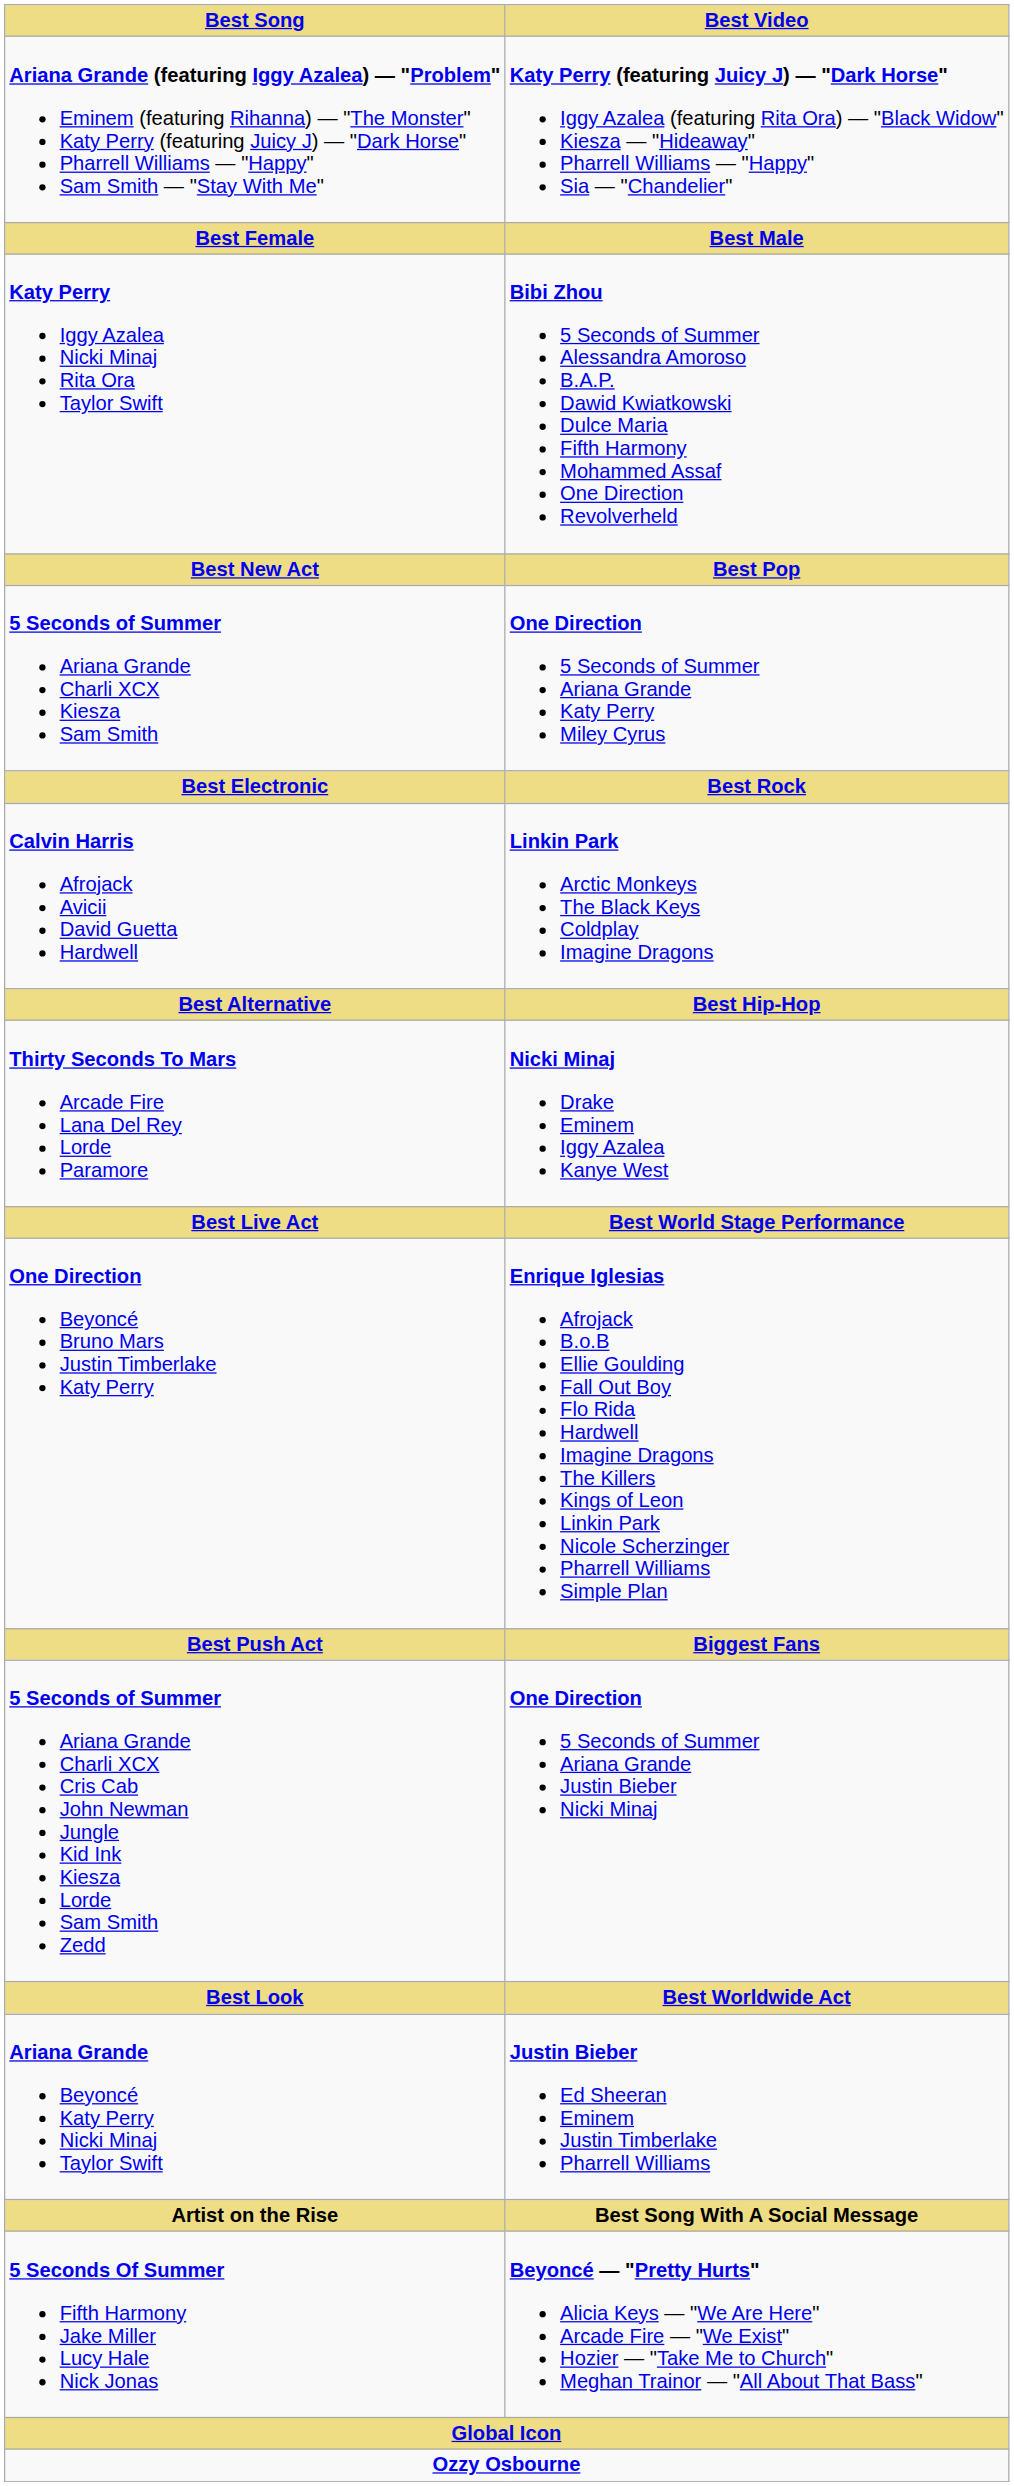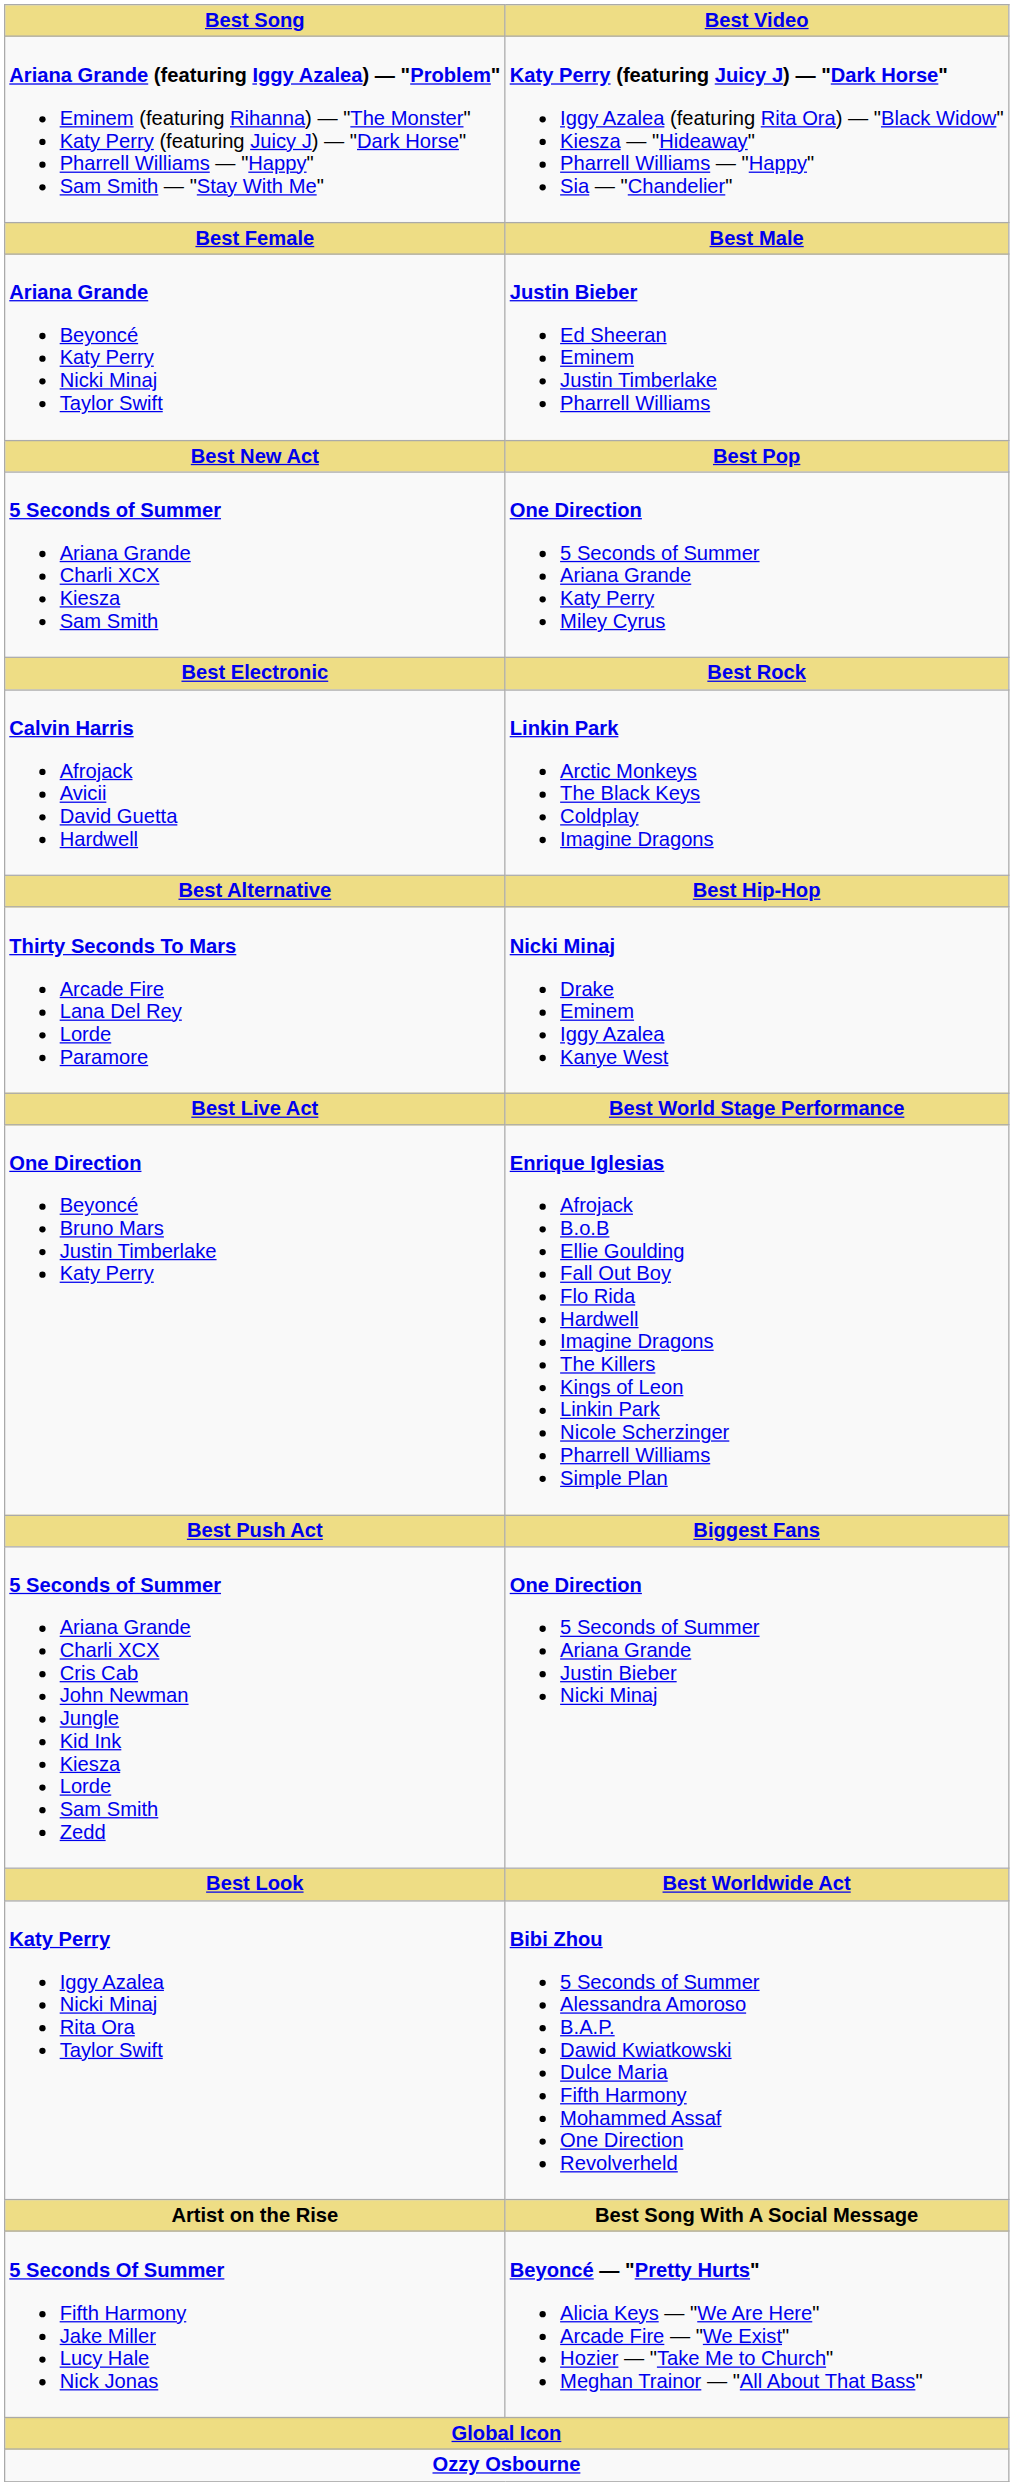 <table class=wikitable style="width=100%">
 <tr>
 <th style="background:#EEDD85; width=50%"><a href='#'>Best Song</a></th>
 <th style="background:#EEDD85; width=50%"><a href='#'>Best Video</a></th>
 </tr>
 <tr>
 <td valign="top"><br><strong><a href='#'>Ariana Grande</a> (featuring <a href='#'>Iggy Azalea</a>) — "<a href='#'>Problem</a>"</strong><ul><li><a href='#'>Eminem</a> (featuring <a href='#'>Rihanna</a>) — "<a href='#'>The Monster</a>"</li><li><a href='#'>Katy Perry</a> (featuring <a href='#'>Juicy J</a>) — "<a href='#'>Dark Horse</a>"</li><li><a href='#'>Pharrell Williams</a> — "<a href='#'>Happy</a>"</li><li><a href='#'>Sam Smith</a> — "<a href='#'>Stay With Me</a>"</li></ul></td>
 <td valign="top"><br><strong><a href='#'>Katy Perry</a> (featuring <a href='#'>Juicy J</a>) — "<a href='#'>Dark Horse</a>"</strong><ul><li><a href='#'>Iggy Azalea</a> (featuring <a href='#'>Rita Ora</a>) — "<a href='#'>Black Widow</a>"</li><li><a href='#'>Kiesza</a> — "<a href='#'>Hideaway</a>"</li><li><a href='#'>Pharrell Williams</a> — "<a href='#'>Happy</a>"</li><li><a href='#'>Sia</a> — "<a href='#'>Chandelier</a>"</li></ul></td>
 </tr>
 <tr>
 <th style="background:#EEDD85; width=50%"><a href='#'>Best Female</a></th>
 <th style="background:#EEDD85; width=50%"><a href='#'>Best Male</a></th>
 </tr>
 <tr>
-<td valign="top"><br><strong><a href='#'>Katy Perry</a></strong><ul><li><a href='#'>Iggy Azalea</a></li><li><a href='#'>Nicki Minaj</a></li><li><a href='#'>Rita Ora</a></li><li><a href='#'>Taylor Swift</a></li></ul></td>
-<td valign="top"><br><strong><a href='#'>Bibi Zhou</a></strong><ul><li><a href='#'>5 Seconds of Summer</a></li><li><a href='#'>Alessandra Amoroso</a></li><li><a href='#'>B.A.P.</a></li><li><a href='#'>Dawid Kwiatkowski</a></li><li><a href='#'>Dulce Maria</a></li><li><a href='#'>Fifth Harmony</a></li><li><a href='#'>Mohammed Assaf</a></li><li><a href='#'>One Direction</a></li><li><a href='#'>Revolverheld</a></li></ul></td>
+<td valign="top"><br><strong><a href='#'>Ariana Grande</a></strong><ul><li><a href='#'>Beyoncé</a></li><li><a href='#'>Katy Perry</a></li><li><a href='#'>Nicki Minaj</a></li><li><a href='#'>Taylor Swift</a></li></ul></td>
+<td valign="top"><br><strong><a href='#'>Justin Bieber</a></strong><ul><li><a href='#'>Ed Sheeran</a></li><li><a href='#'>Eminem</a></li><li><a href='#'>Justin Timberlake</a></li><li><a href='#'>Pharrell Williams</a></li></ul></td>
 </tr>
 <tr>
 <th style="background:#EEDD85; width=50%"><a href='#'>Best New Act</a></th>
 <th style="background:#EEDD85; width=50%"><a href='#'>Best Pop</a></th>
 </tr>
 <tr>
 <td valign="top"><br><strong><a href='#'>5 Seconds of Summer</a></strong><ul><li><a href='#'>Ariana Grande</a></li><li><a href='#'>Charli XCX</a></li><li><a href='#'>Kiesza</a></li><li><a href='#'>Sam Smith</a></li></ul></td>
 <td valign="top"><br><strong><a href='#'>One Direction</a></strong><ul><li><a href='#'>5 Seconds of Summer</a></li><li><a href='#'>Ariana Grande</a></li><li><a href='#'>Katy Perry</a></li><li><a href='#'>Miley Cyrus</a></li></ul></td>
 </tr>
 <tr>
 <th style="background:#EEDD85; width=50%"><a href='#'>Best Electronic</a></th>
 <th style="background:#EEDD85; width=50%"><a href='#'>Best Rock</a></th>
 </tr>
 <tr>
 <td valign="top"><br><strong><a href='#'>Calvin Harris</a></strong><ul><li><a href='#'>Afrojack</a></li><li><a href='#'>Avicii</a></li><li><a href='#'>David Guetta</a></li><li><a href='#'>Hardwell</a></li></ul></td>
 <td valign="top"><br><strong><a href='#'>Linkin Park</a></strong><ul><li><a href='#'>Arctic Monkeys</a></li><li><a href='#'>The Black Keys</a></li><li><a href='#'>Coldplay</a></li><li><a href='#'>Imagine Dragons</a></li></ul></td>
 </tr>
 <tr>
 <th style="background:#EEDD85; width=50%"><a href='#'>Best Alternative</a></th>
 <th style="background:#EEDD85; width=50%"><a href='#'>Best Hip-Hop</a></th>
 </tr>
 <tr>
 <td valign="top"><br><strong><a href='#'>Thirty Seconds To Mars</a></strong><ul><li><a href='#'>Arcade Fire</a></li><li><a href='#'>Lana Del Rey</a></li><li><a href='#'>Lorde</a></li><li><a href='#'>Paramore</a></li></ul></td>
 <td valign="top"><br><strong><a href='#'>Nicki Minaj</a></strong><ul><li><a href='#'>Drake</a></li><li><a href='#'>Eminem</a></li><li><a href='#'>Iggy Azalea</a></li><li><a href='#'>Kanye West</a></li></ul></td>
 </tr>
 <tr>
 <th style="background:#EEDD85; width=50%"><a href='#'>Best Live Act</a></th>
 <th style="background:#EEDD85; width=50%"><a href='#'>Best World Stage Performance</a></th>
 </tr>
 <tr>
 <td valign="top"><br><strong><a href='#'>One Direction</a></strong><ul><li><a href='#'>Beyoncé</a></li><li><a href='#'>Bruno Mars</a></li><li><a href='#'>Justin Timberlake</a></li><li><a href='#'>Katy Perry</a></li></ul></td>
 <td valign="top"><br><strong><a href='#'>Enrique Iglesias</a></strong><ul><li><a href='#'>Afrojack</a></li><li><a href='#'>B.o.B</a></li><li><a href='#'>Ellie Goulding</a></li><li><a href='#'>Fall Out Boy</a></li><li><a href='#'>Flo Rida</a></li><li><a href='#'>Hardwell</a></li><li><a href='#'>Imagine Dragons</a></li><li><a href='#'>The Killers</a></li><li><a href='#'>Kings of Leon</a></li><li><a href='#'>Linkin Park</a></li><li><a href='#'>Nicole Scherzinger</a></li><li><a href='#'>Pharrell Williams</a></li><li><a href='#'>Simple Plan</a></li></ul></td>
 </tr>
 <tr>
 <th style="background:#EEDD85; width=50%"><a href='#'>Best Push Act</a></th>
 <th style="background:#EEDD85; width=50%"><a href='#'>Biggest Fans</a></th>
 </tr>
 <tr>
 <td valign="top"><br><strong><a href='#'>5 Seconds of Summer</a></strong><ul><li><a href='#'>Ariana Grande</a></li><li><a href='#'>Charli XCX</a></li><li><a href='#'>Cris Cab</a></li><li><a href='#'>John Newman</a></li><li><a href='#'>Jungle</a></li><li><a href='#'>Kid Ink</a></li><li><a href='#'>Kiesza</a></li><li><a href='#'>Lorde</a></li><li><a href='#'>Sam Smith</a></li><li><a href='#'>Zedd</a></li></ul></td>
 <td valign="top"><br><strong><a href='#'>One Direction</a></strong><ul><li><a href='#'>5 Seconds of Summer</a></li><li><a href='#'>Ariana Grande</a></li><li><a href='#'>Justin Bieber</a></li><li><a href='#'>Nicki Minaj</a></li></ul></td>
 </tr>
 <tr>
 <th style="background:#EEDD85; width=50%"><a href='#'>Best Look</a></th>
 <th style="background:#EEDD85; width=50%"><a href='#'>Best Worldwide Act</a></th>
 </tr>
 <tr>
-<td valign="top"><br><strong><a href='#'>Ariana Grande</a></strong><ul><li><a href='#'>Beyoncé</a></li><li><a href='#'>Katy Perry</a></li><li><a href='#'>Nicki Minaj</a></li><li><a href='#'>Taylor Swift</a></li></ul></td>
-<td valign="top"><br><strong><a href='#'>Justin Bieber</a></strong><ul><li><a href='#'>Ed Sheeran</a></li><li><a href='#'>Eminem</a></li><li><a href='#'>Justin Timberlake</a></li><li><a href='#'>Pharrell Williams</a></li></ul></td>
+<td valign="top"><br><strong><a href='#'>Katy Perry</a></strong><ul><li><a href='#'>Iggy Azalea</a></li><li><a href='#'>Nicki Minaj</a></li><li><a href='#'>Rita Ora</a></li><li><a href='#'>Taylor Swift</a></li></ul></td>
+<td valign="top"><br><strong><a href='#'>Bibi Zhou</a></strong><ul><li><a href='#'>5 Seconds of Summer</a></li><li><a href='#'>Alessandra Amoroso</a></li><li><a href='#'>B.A.P.</a></li><li><a href='#'>Dawid Kwiatkowski</a></li><li><a href='#'>Dulce Maria</a></li><li><a href='#'>Fifth Harmony</a></li><li><a href='#'>Mohammed Assaf</a></li><li><a href='#'>One Direction</a></li><li><a href='#'>Revolverheld</a></li></ul></td>
 </tr>
 <tr>
 <th style="background:#EEDD85; width=50%">Artist on the Rise</th>
 <th style="background:#EEDD85; width=50%">Best Song With A Social Message</th>
 </tr>
 <tr>
 <td valign="top"><br><strong><a href='#'>5 Seconds Of Summer</a></strong><ul><li><a href='#'>Fifth Harmony</a></li><li><a href='#'>Jake Miller</a></li><li><a href='#'>Lucy Hale</a></li><li><a href='#'>Nick Jonas</a></li></ul></td>
 <td valign="top"><br><strong><a href='#'>Beyoncé</a> — "<a href='#'>Pretty Hurts</a>"</strong><ul><li><a href='#'>Alicia Keys</a> — "<a href='#'>We Are Here</a>"</li><li><a href='#'>Arcade Fire</a> — "<a href='#'>We Exist</a>"</li><li><a href='#'>Hozier</a> — "<a href='#'>Take Me to Church</a>"</li><li><a href='#'>Meghan Trainor</a> — "<a href='#'>All About That Bass</a>"</li></ul></td>
 </tr>
 <tr>
 <th style="background:#EEDD82; width=50%" colspan="2"><a href='#'>Global Icon</a></th>
 </tr>
 <tr>
 <td colspan="2" style="text-align: center;"><strong><a href='#'>Ozzy Osbourne</a></strong></td>
 </tr>
 </table>
